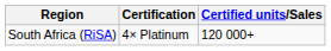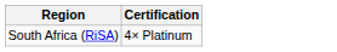 <table class="wikitable">
 <tr>
 <th>Region</th>
 <th>Certification</th>
-<th><a href='#'>Certified units</a>/Sales</th>
 </tr>
 <tr>
 <td>South Africa (<a href='#'>RiSA</a>)</td>
 <td>4× Platinum</td>
-<td>120 000+</td>
 </tr>
 </table>
